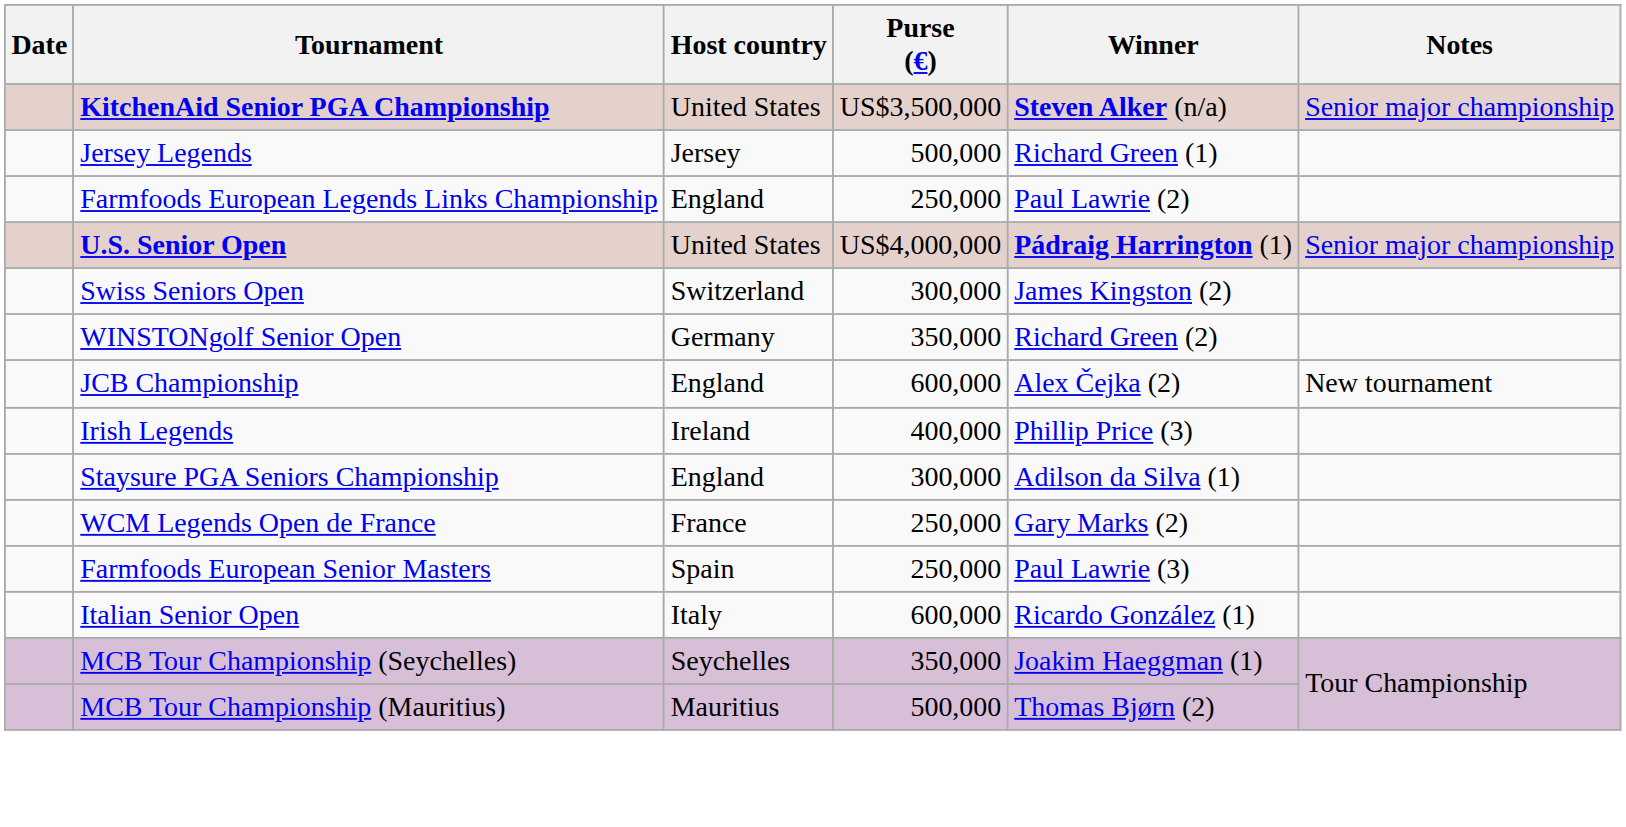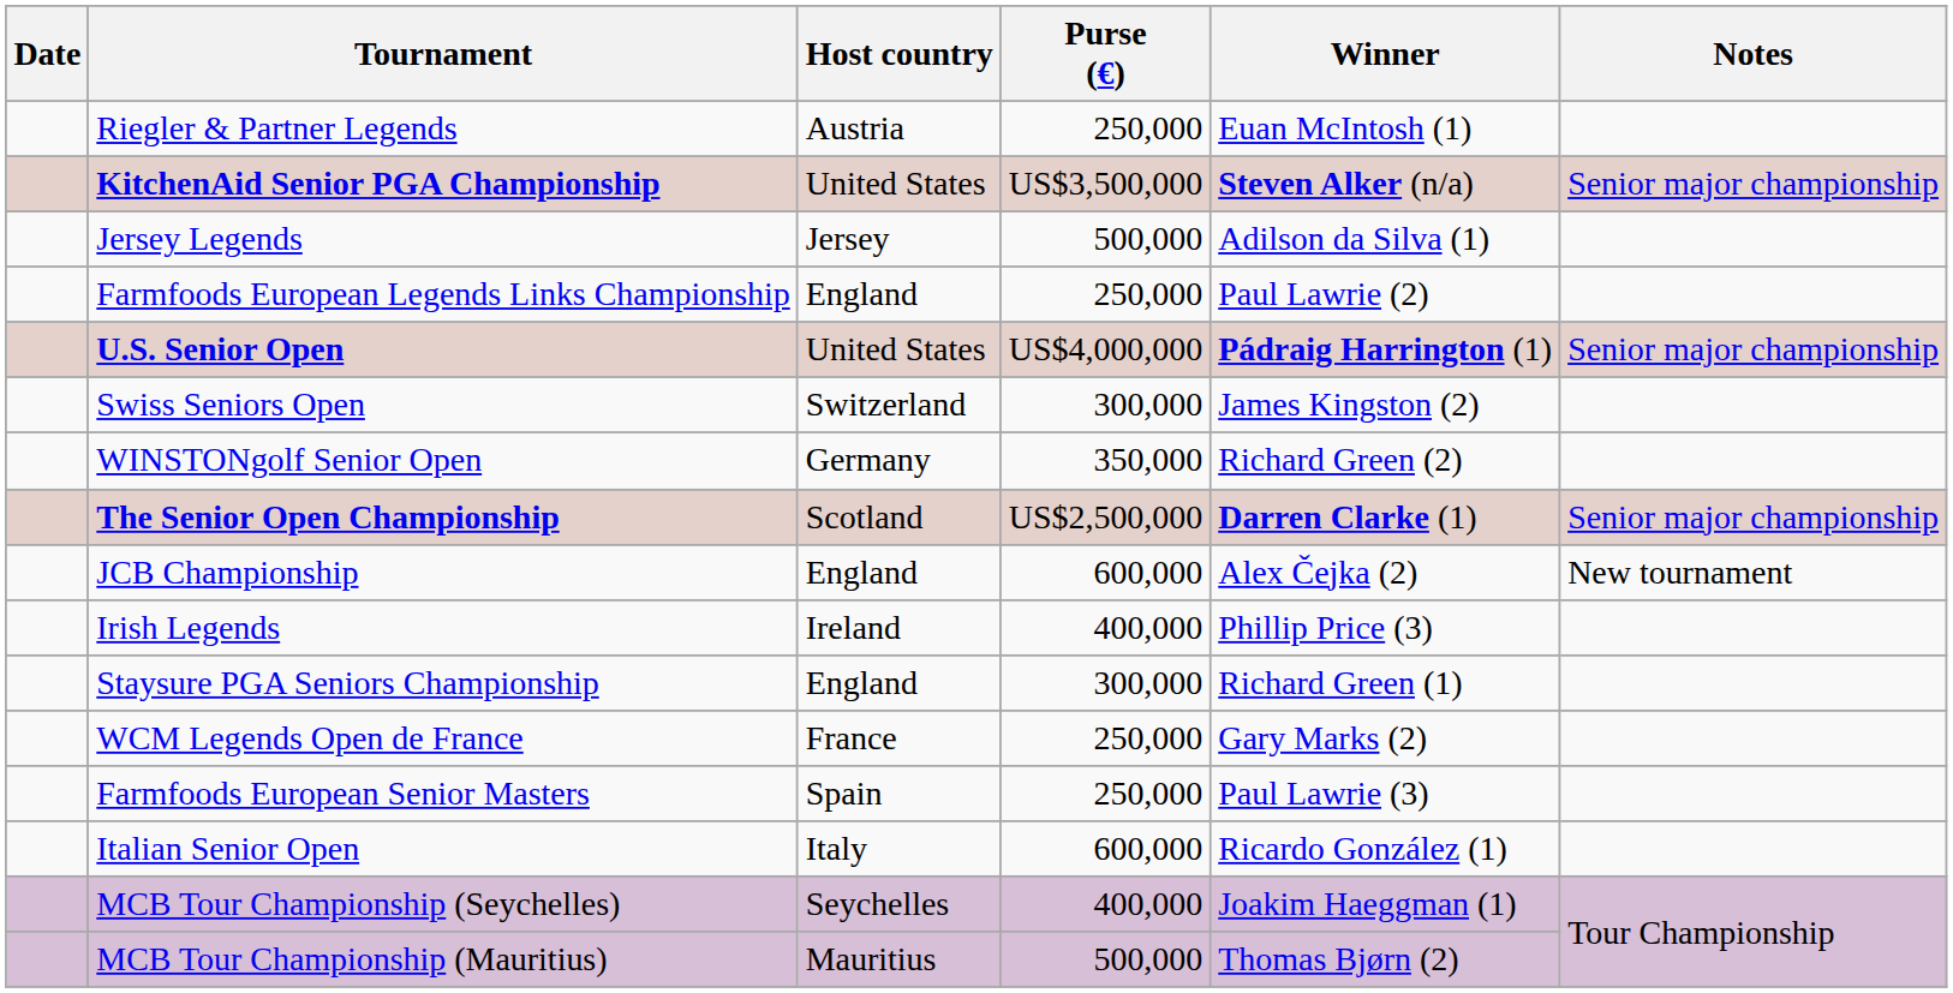 <table class="wikitable" style="font-size:95%">
 <tr>
 <th>Date</th>
 <th>Tournament</th>
 <th>Host country</th>
 <th>Purse<br>(<a href='#'>€</a>)</th>
 <th>Winner</th>
 <th>Notes</th>
+</tr>
+<tr>
+<td></td>
+<td><a href='#'>Riegler & Partner Legends</a></td>
+<td>Austria</td>
+<td align=right>250,000</td>
+<td> <a href='#'>Euan McIntosh</a> (1)</td>
+<td></td>
 </tr>
 <tr style="background:#e5d1cb;">
 <td></td>
 <td><strong><a href='#'>KitchenAid Senior PGA Championship</a></strong></td>
 <td>United States</td>
 <td align=right>US$3,500,000</td>
 <td> <strong><a href='#'>Steven Alker</a></strong> (n/a)</td>
 <td><a href='#'>Senior major championship</a></td>
 </tr>
 <tr>
 <td></td>
 <td><a href='#'>Jersey Legends</a></td>
 <td>Jersey</td>
 <td align=right>500,000</td>
-<td> <a href='#'>Richard Green</a> (1)</td>
+<td> <a href='#'>Adilson da Silva</a> (1)</td>
 <td></td>
 </tr>
 <tr>
 <td></td>
 <td><a href='#'>Farmfoods European Legends Links Championship</a></td>
 <td>England</td>
 <td align=right>250,000</td>
 <td> <a href='#'>Paul Lawrie</a> (2)</td>
 <td></td>
 </tr>
 <tr style="background:#e5d1cb;">
 <td></td>
 <td><strong><a href='#'>U.S. Senior Open</a></strong></td>
 <td>United States</td>
 <td align=right>US$4,000,000</td>
 <td> <strong><a href='#'>Pádraig Harrington</a></strong> (1)</td>
 <td><a href='#'>Senior major championship</a></td>
 </tr>
 <tr>
 <td></td>
 <td><a href='#'>Swiss Seniors Open</a></td>
 <td>Switzerland</td>
 <td align=right>300,000</td>
 <td> <a href='#'>James Kingston</a> (2)</td>
 <td></td>
 </tr>
 <tr>
 <td></td>
 <td><a href='#'>WINSTONgolf Senior Open</a></td>
 <td>Germany</td>
 <td align=right>350,000</td>
 <td> <a href='#'>Richard Green</a> (2)</td>
 <td></td>
 </tr>
+<tr style="background:#e5d1cb;">
+<td></td>
+<td><strong><a href='#'>The Senior Open Championship</a></strong></td>
+<td>Scotland</td>
+<td align=right>US$2,500,000</td>
+<td> <strong><a href='#'>Darren Clarke</a></strong> (1)</td>
+<td><a href='#'>Senior major championship</a></td>
+</tr>
 <tr>
 <td></td>
 <td><a href='#'>JCB Championship</a></td>
 <td>England</td>
 <td align=right>600,000</td>
 <td> <a href='#'>Alex Čejka</a> (2)</td>
 <td>New tournament</td>
 </tr>
 <tr>
 <td></td>
 <td><a href='#'>Irish Legends</a></td>
 <td>Ireland</td>
 <td align=right>400,000</td>
 <td> <a href='#'>Phillip Price</a> (3)</td>
 <td></td>
 </tr>
 <tr>
 <td></td>
 <td><a href='#'>Staysure PGA Seniors Championship</a></td>
 <td>England</td>
 <td align=right>300,000</td>
-<td> <a href='#'>Adilson da Silva</a> (1)</td>
+<td> <a href='#'>Richard Green</a> (1)</td>
 <td></td>
 </tr>
 <tr>
 <td></td>
 <td><a href='#'>WCM Legends Open de France</a></td>
 <td>France</td>
 <td align=right>250,000</td>
 <td> <a href='#'>Gary Marks</a> (2)</td>
 <td></td>
 </tr>
 <tr>
 <td></td>
 <td><a href='#'>Farmfoods European Senior Masters</a></td>
 <td>Spain</td>
 <td align=right>250,000</td>
 <td> <a href='#'>Paul Lawrie</a> (3)</td>
 <td></td>
 </tr>
 <tr>
 <td></td>
 <td><a href='#'>Italian Senior Open</a></td>
 <td>Italy</td>
 <td align=right>600,000</td>
 <td> <a href='#'>Ricardo González</a> (1)</td>
 <td></td>
 </tr>
 <tr style="background:thistle;">
 <td></td>
 <td><a href='#'>MCB Tour Championship</a> (Seychelles)</td>
 <td>Seychelles</td>
-<td align=right>350,000</td>
+<td align=right>400,000</td>
 <td> <a href='#'>Joakim Haeggman</a> (1)</td>
 <td rowspan=2>Tour Championship</td>
 </tr>
 <tr style="background:thistle;">
 <td></td>
 <td><a href='#'>MCB Tour Championship</a> (Mauritius)</td>
 <td>Mauritius</td>
 <td align=right>500,000</td>
 <td> <a href='#'>Thomas Bjørn</a> (2)</td>
 </tr>
 </table>
